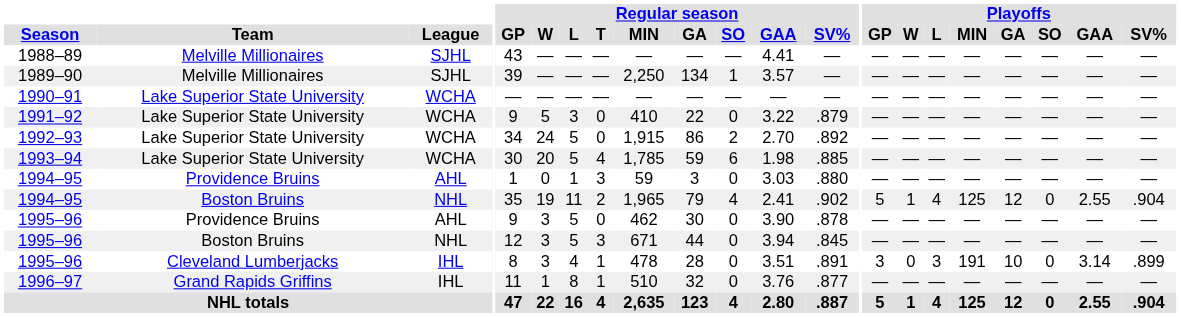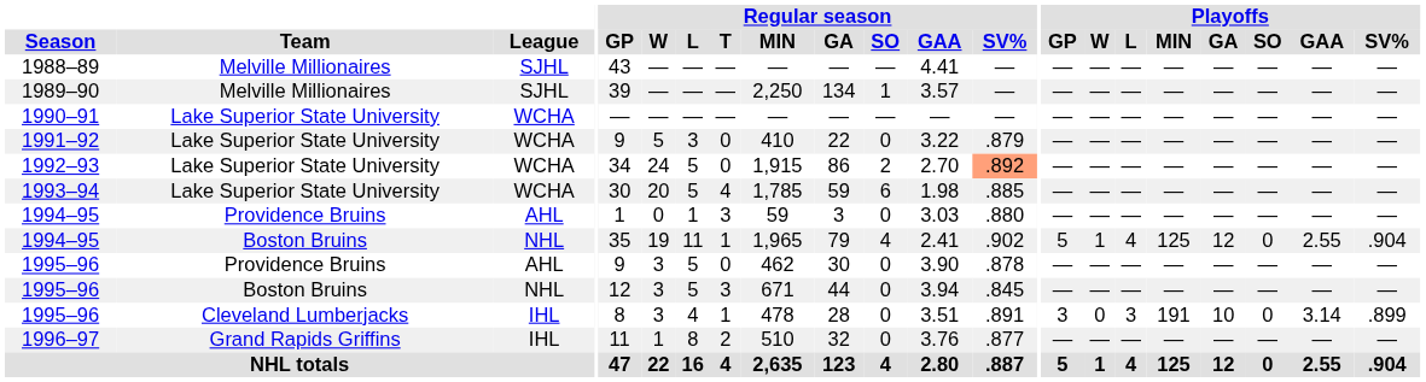 <table border="0" cellpadding="1" cellspacing="0" style="width:90%; text-align:center;">
 <tr bgcolor="#e0e0e0">
 <th colspan="3" bgcolor="#ffffff"></th>
 <th rowspan="99" bgcolor="#ffffff"></th>
 <th colspan="9" bgcolor="#e0e0e0"><a href='#'>Regular season</a></th>
 <th rowspan="99" bgcolor="#ffffff"></th>
 <th colspan="8" bgcolor="#e0e0e0"><a href='#'>Playoffs</a></th>
 </tr>
 <tr bgcolor="#e0e0e0">
 <th><a href='#'>Season</a></th>
 <th>Team</th>
 <th>League</th>
 <th>GP</th>
 <th>W</th>
 <th>L</th>
 <th>T</th>
 <th>MIN</th>
 <th>GA</th>
 <th><a href='#'>SO</a></th>
 <th><a href='#'>GAA</a></th>
 <th><a href='#'>SV%</a></th>
 <th>GP</th>
 <th>W</th>
 <th>L</th>
 <th>MIN</th>
 <th>GA</th>
 <th>SO</th>
 <th>GAA</th>
 <th>SV%</th>
 </tr>
 <tr>
 <td>1988–89</td>
 <td><a href='#'>Melville Millionaires</a></td>
 <td><a href='#'>SJHL</a></td>
 <td>43</td>
 <td>—</td>
 <td>—</td>
 <td>—</td>
 <td>—</td>
 <td>—</td>
 <td>—</td>
 <td>4.41</td>
 <td>—</td>
 <td>—</td>
 <td>—</td>
 <td>—</td>
 <td>—</td>
 <td>—</td>
 <td>—</td>
 <td>—</td>
 <td>—</td>
 </tr>
 <tr bgcolor="#f0f0f0">
 <td>1989–90</td>
 <td>Melville Millionaires</td>
 <td>SJHL</td>
 <td>39</td>
 <td>—</td>
 <td>—</td>
 <td>—</td>
 <td>2,250</td>
 <td>134</td>
 <td>1</td>
 <td>3.57</td>
 <td>—</td>
 <td>—</td>
 <td>—</td>
 <td>—</td>
 <td>—</td>
 <td>—</td>
 <td>—</td>
 <td>—</td>
 <td>—</td>
 </tr>
 <tr>
 <td><a href='#'>1990–91</a></td>
 <td><a href='#'>Lake Superior State University</a></td>
 <td><a href='#'>WCHA</a></td>
 <td>—</td>
 <td>—</td>
 <td>—</td>
 <td>—</td>
 <td>—</td>
 <td>—</td>
 <td>—</td>
 <td>—</td>
 <td>—</td>
 <td>—</td>
 <td>—</td>
 <td>—</td>
 <td>—</td>
 <td>—</td>
 <td>—</td>
 <td>—</td>
 <td>—</td>
 </tr>
 <tr bgcolor="#f0f0f0">
 <td><a href='#'>1991–92</a></td>
 <td>Lake Superior State University</td>
 <td>WCHA</td>
 <td>9</td>
 <td>5</td>
 <td>3</td>
 <td>0</td>
 <td>410</td>
 <td>22</td>
 <td>0</td>
 <td>3.22</td>
 <td>.879</td>
 <td>—</td>
 <td>—</td>
 <td>—</td>
 <td>—</td>
 <td>—</td>
 <td>—</td>
 <td>—</td>
 <td>—</td>
 </tr>
 <tr>
 <td><a href='#'>1992–93</a></td>
 <td>Lake Superior State University</td>
 <td>WCHA</td>
 <td>34</td>
 <td>24</td>
 <td>5</td>
 <td>0</td>
 <td>1,915</td>
 <td>86</td>
 <td>2</td>
 <td>2.70</td>
-<td>.892</td>
+<td style="background: lightsalmon;">.892</td>
 <td>—</td>
 <td>—</td>
 <td>—</td>
 <td>—</td>
 <td>—</td>
 <td>—</td>
 <td>—</td>
 <td>—</td>
 </tr>
 <tr bgcolor="#f0f0f0">
 <td><a href='#'>1993–94</a></td>
 <td>Lake Superior State University</td>
 <td>WCHA</td>
 <td>30</td>
 <td>20</td>
 <td>5</td>
 <td>4</td>
 <td>1,785</td>
 <td>59</td>
 <td>6</td>
 <td>1.98</td>
 <td>.885</td>
 <td>—</td>
 <td>—</td>
 <td>—</td>
 <td>—</td>
 <td>—</td>
 <td>—</td>
 <td>—</td>
 <td>—</td>
 </tr>
 <tr>
 <td><a href='#'>1994–95</a></td>
 <td><a href='#'>Providence Bruins</a></td>
 <td><a href='#'>AHL</a></td>
 <td>1</td>
 <td>0</td>
 <td>1</td>
 <td>3</td>
 <td>59</td>
 <td>3</td>
 <td>0</td>
 <td>3.03</td>
 <td>.880</td>
 <td>—</td>
 <td>—</td>
 <td>—</td>
 <td>—</td>
 <td>—</td>
 <td>—</td>
 <td>—</td>
 <td>—</td>
 </tr>
 <tr bgcolor="#f0f0f0">
 <td><a href='#'>1994–95</a></td>
 <td><a href='#'>Boston Bruins</a></td>
 <td><a href='#'>NHL</a></td>
 <td>35</td>
 <td>19</td>
 <td>11</td>
-<td>2</td>
+<td>1</td>
 <td>1,965</td>
 <td>79</td>
 <td>4</td>
 <td>2.41</td>
 <td>.902</td>
 <td>5</td>
 <td>1</td>
 <td>4</td>
 <td>125</td>
 <td>12</td>
 <td>0</td>
 <td>2.55</td>
 <td>.904</td>
 </tr>
 <tr>
 <td><a href='#'>1995–96</a></td>
 <td>Providence Bruins</td>
 <td>AHL</td>
 <td>9</td>
 <td>3</td>
 <td>5</td>
 <td>0</td>
 <td>462</td>
 <td>30</td>
 <td>0</td>
 <td>3.90</td>
 <td>.878</td>
 <td>—</td>
 <td>—</td>
 <td>—</td>
 <td>—</td>
 <td>—</td>
 <td>—</td>
 <td>—</td>
 <td>—</td>
 </tr>
 <tr bgcolor="#f0f0f0">
 <td><a href='#'>1995–96</a></td>
 <td>Boston Bruins</td>
 <td>NHL</td>
 <td>12</td>
 <td>3</td>
 <td>5</td>
 <td>3</td>
 <td>671</td>
 <td>44</td>
 <td>0</td>
 <td>3.94</td>
 <td>.845</td>
 <td>—</td>
 <td>—</td>
 <td>—</td>
 <td>—</td>
 <td>—</td>
 <td>—</td>
 <td>—</td>
 <td>—</td>
 </tr>
 <tr>
 <td><a href='#'>1995–96</a></td>
 <td><a href='#'>Cleveland Lumberjacks</a></td>
 <td><a href='#'>IHL</a></td>
 <td>8</td>
 <td>3</td>
 <td>4</td>
 <td>1</td>
 <td>478</td>
 <td>28</td>
 <td>0</td>
 <td>3.51</td>
 <td>.891</td>
 <td>3</td>
 <td>0</td>
 <td>3</td>
 <td>191</td>
 <td>10</td>
 <td>0</td>
 <td>3.14</td>
 <td>.899</td>
 </tr>
 <tr bgcolor="#f0f0f0">
 <td><a href='#'>1996–97</a></td>
 <td><a href='#'>Grand Rapids Griffins</a></td>
 <td>IHL</td>
 <td>11</td>
 <td>1</td>
 <td>8</td>
-<td>1</td>
+<td>2</td>
 <td>510</td>
 <td>32</td>
 <td>0</td>
 <td>3.76</td>
 <td>.877</td>
 <td>—</td>
 <td>—</td>
 <td>—</td>
 <td>—</td>
 <td>—</td>
 <td>—</td>
 <td>—</td>
 <td>—</td>
 </tr>
 <tr bgcolor="#e0e0e0">
 <th colspan="3">NHL totals</th>
 <th>47</th>
 <th>22</th>
 <th>16</th>
 <th>4</th>
 <th>2,635</th>
 <th>123</th>
 <th>4</th>
 <th>2.80</th>
 <th>.887</th>
 <th>5</th>
 <th>1</th>
 <th>4</th>
 <th>125</th>
 <th>12</th>
 <th>0</th>
 <th>2.55</th>
 <th>.904</th>
 </tr>
 </table>
